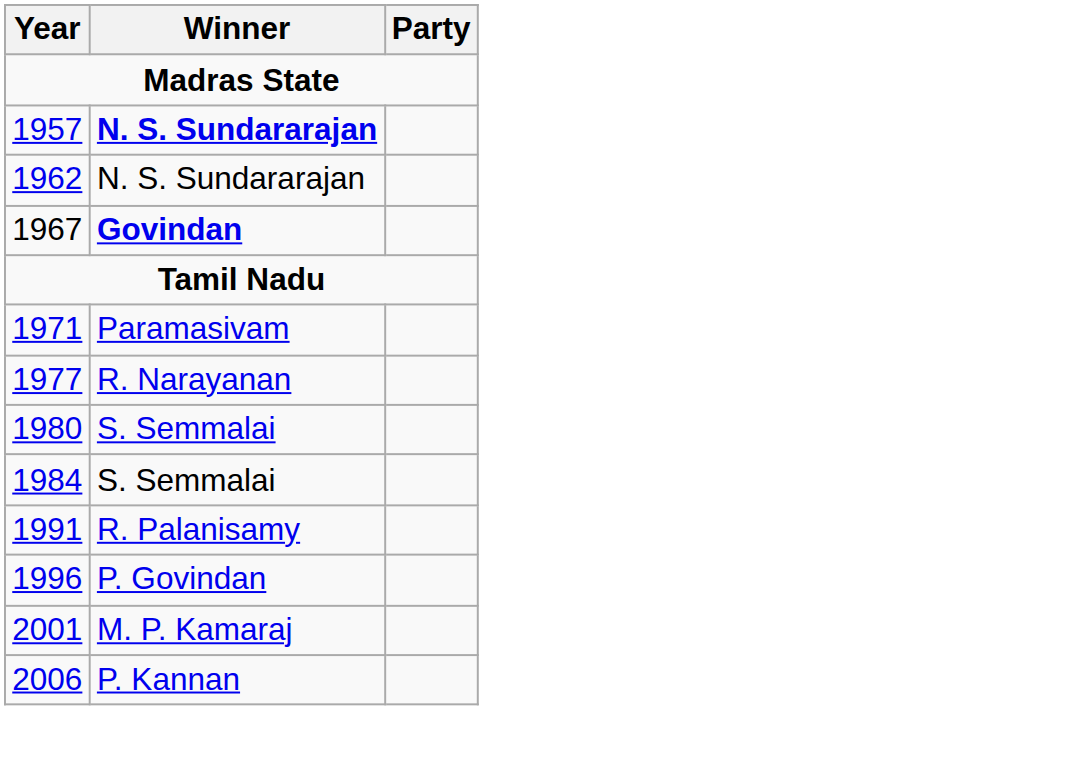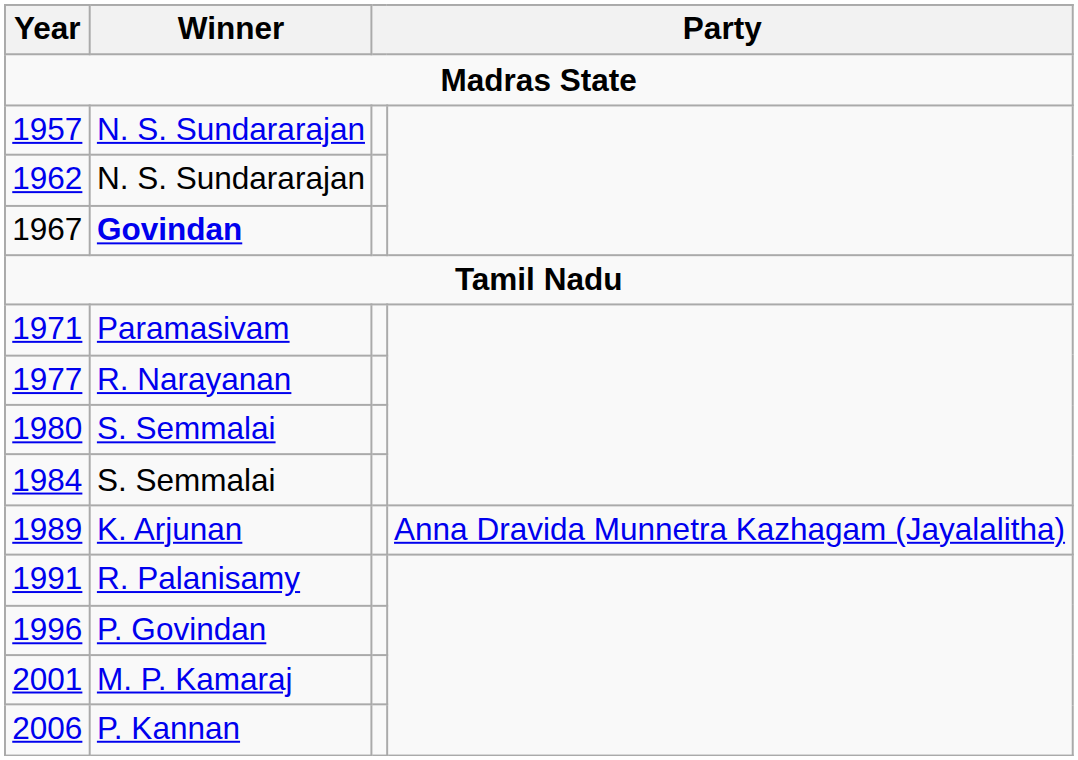 <table class="wikitable sortable">
 <tr>
 <th>Year</th>
 <th>Winner</th>
 <th colspan="2">Party</th>
 </tr>
 <tr>
 <td style="text-align: center;" colspan="4"><strong>Madras State</strong></td>
 </tr>
 <tr>
 <td><a href='#'>1957</a></td>
-<td><strong><a href='#'>N. S. Sundararajan</a></strong></td>
+<td><a href='#'>N. S. Sundararajan</a></td>
 <td></td>
 </tr>
 <tr>
 <td><a href='#'>1962</a></td>
 <td>N. S. Sundararajan</td>
 <td></td>
 </tr>
 <tr>
 <td>1967</td>
 <td><strong><a href='#'>Govindan</a></strong></td>
 <td></td>
 </tr>
 <tr>
 <td style="text-align: center;" colspan="4"><strong>Tamil Nadu</strong></td>
 </tr>
 <tr>
 <td><a href='#'>1971</a></td>
 <td><a href='#'>Paramasivam</a></td>
 <td></td>
 </tr>
 <tr>
 <td><a href='#'>1977</a></td>
 <td><a href='#'>R. Narayanan</a></td>
 <td></td>
 </tr>
 <tr>
 <td><a href='#'>1980</a></td>
 <td><a href='#'>S. Semmalai</a></td>
 <td></td>
 </tr>
 <tr>
 <td><a href='#'>1984</a></td>
 <td>S. Semmalai</td>
 <td></td>
 </tr>
 <tr>
+<td><a href='#'>1989</a></td>
+<td><a href='#'>K. Arjunan</a></td>
+<td></td>
+<td><a href='#'>Anna Dravida Munnetra Kazhagam (Jayalalitha)</a></td>
+</tr>
+<tr>
 <td><a href='#'>1991</a></td>
 <td><a href='#'>R. Palanisamy</a></td>
 <td></td>
 </tr>
 <tr>
 <td><a href='#'>1996</a></td>
 <td><a href='#'>P. Govindan</a></td>
 <td></td>
 </tr>
 <tr>
 <td><a href='#'>2001</a></td>
 <td><a href='#'>M. P. Kamaraj</a></td>
 <td></td>
 </tr>
 <tr>
 <td><a href='#'>2006</a></td>
 <td><a href='#'>P. Kannan</a></td>
 <td></td>
 </tr>
 </table>
